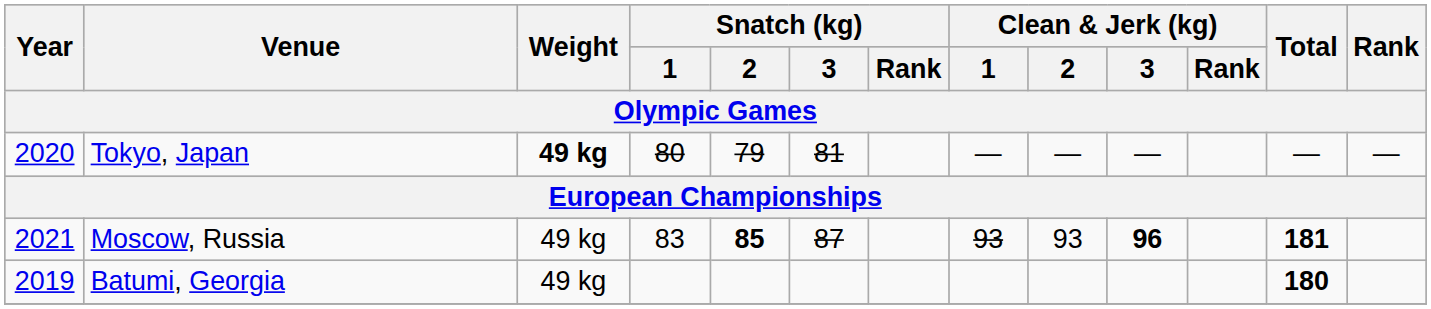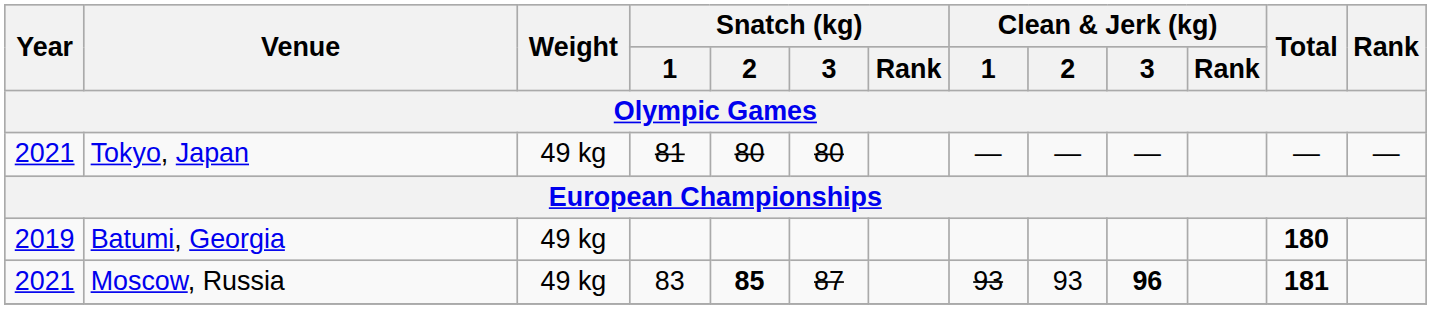 <table class = "wikitable" style="text-align:center;">
 <tr>
 <th rowspan=2 width=40>Year</th>
 <th rowspan=2 width=250>Venue</th>
 <th rowspan=2 width=60>Weight</th>
 <th colspan=4>Snatch (kg)</th>
 <th colspan=4>Clean & Jerk (kg)</th>
 <th rowspan=2 width=40>Total</th>
 <th rowspan=2 width=40>Rank</th>
 </tr>
 <tr>
 <th width=40>1</th>
 <th width=40>2</th>
 <th width=40>3</th>
 <th width=40>Rank</th>
 <th width=40>1</th>
 <th width=40>2</th>
 <th width=40>3</th>
 <th width=40>Rank</th>
 </tr>
 <tr>
 <th colspan=13><a href='#'>Olympic Games</a></th>
 </tr>
 <tr>
-<td><a href='#'>2020</a></td>
+<td><a href='#'>2021</a></td>
 <td align=left> <a href='#'>Tokyo</a>, <a href='#'>Japan</a></td>
-<td><strong>49 kg</strong></td>
+<td>49 kg</td>
+<td><s>81</s></td>
 <td><s>80</s></td>
-<td><s>79</s></td>
-<td><s>81</s></td>
+<td><s>80</s></td>
 <td></td>
 <td>—</td>
 <td>—</td>
 <td>—</td>
 <td></td>
 <td>—</td>
 <td>—</td>
 </tr>
 <tr>
 <th colspan=13><a href='#'>European Championships</a></th>
+</tr>
+<tr>
+<td><a href='#'>2019</a></td>
+<td align=left> <a href='#'>Batumi</a>, <a href='#'>Georgia</a></td>
+<td>49 kg</td>
+<td></td>
+<td></td>
+<td></td>
+<td></td>
+<td></td>
+<td></td>
+<td></td>
+<td></td>
+<td><strong>180</strong></td>
+<td></td>
 </tr>
 <tr>
 <td><a href='#'>2021</a></td>
 <td align=left> <a href='#'>Moscow</a>, Russia</td>
 <td>49 kg</td>
 <td>83</td>
 <td><strong>85</strong></td>
 <td><s>87</s></td>
 <td></td>
 <td><s>93</s></td>
 <td>93</td>
 <td><strong>96</strong></td>
 <td></td>
 <td><strong>181</strong></td>
 <td></td>
 </tr>
 <tr>
-<td><a href='#'>2019</a></td>
-<td align=left> <a href='#'>Batumi</a>, <a href='#'>Georgia</a></td>
-<td>49 kg</td>
-<td></td>
-<td></td>
-<td></td>
-<td></td>
-<td></td>
-<td></td>
-<td></td>
-<td></td>
-<td><strong>180</strong></td>
-<td></td>
-</tr>
-<tr>
 </tr>
 </table>
